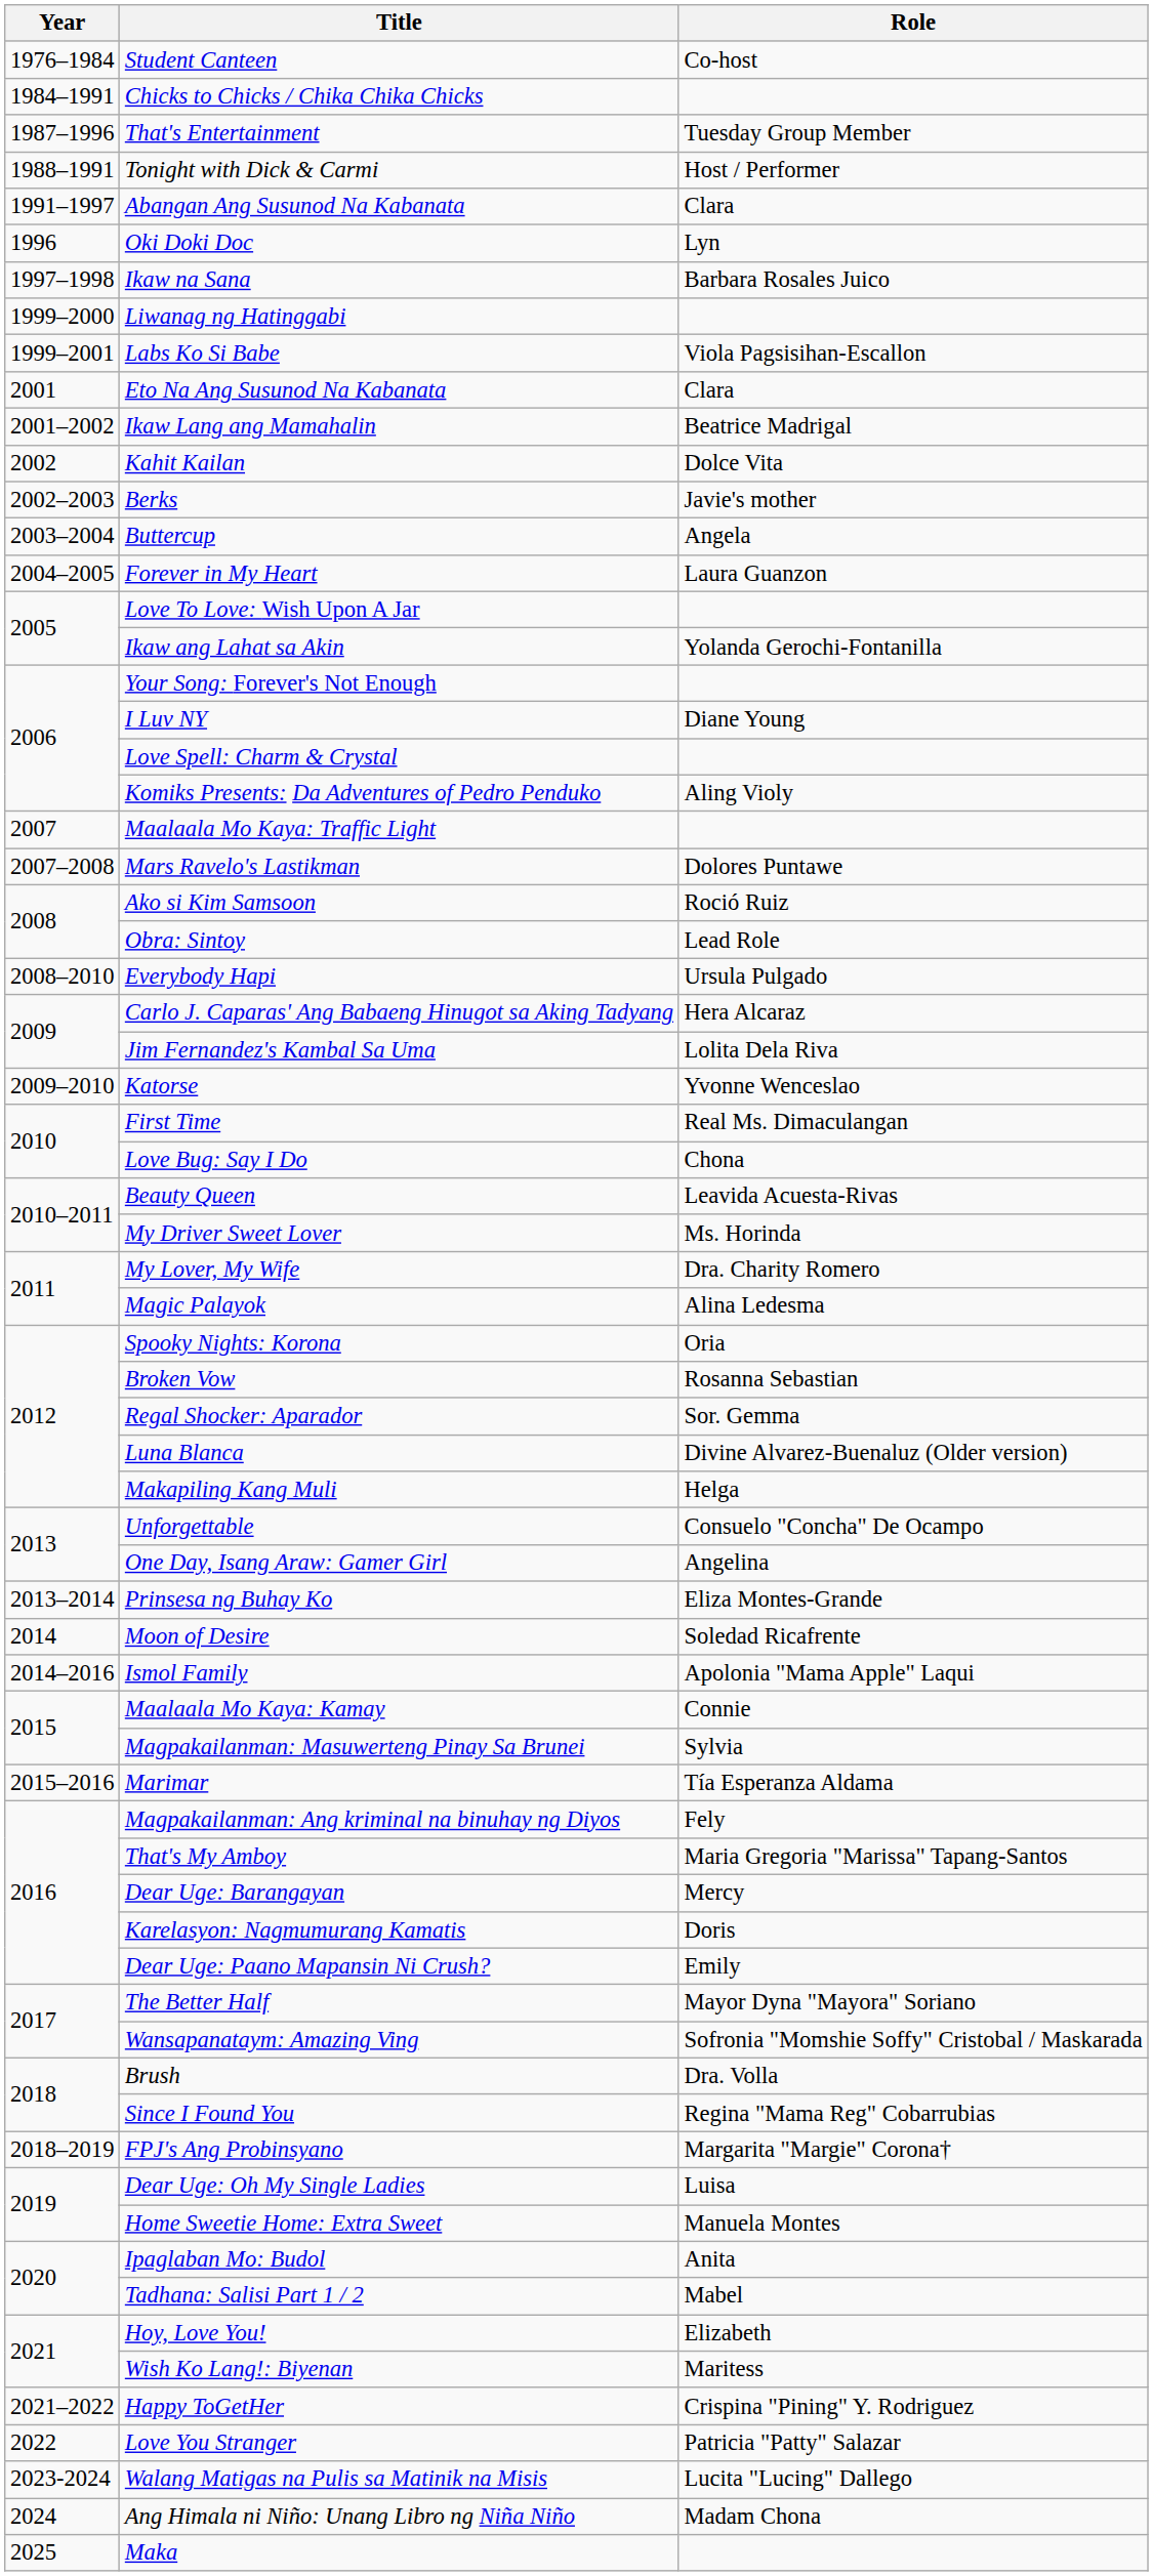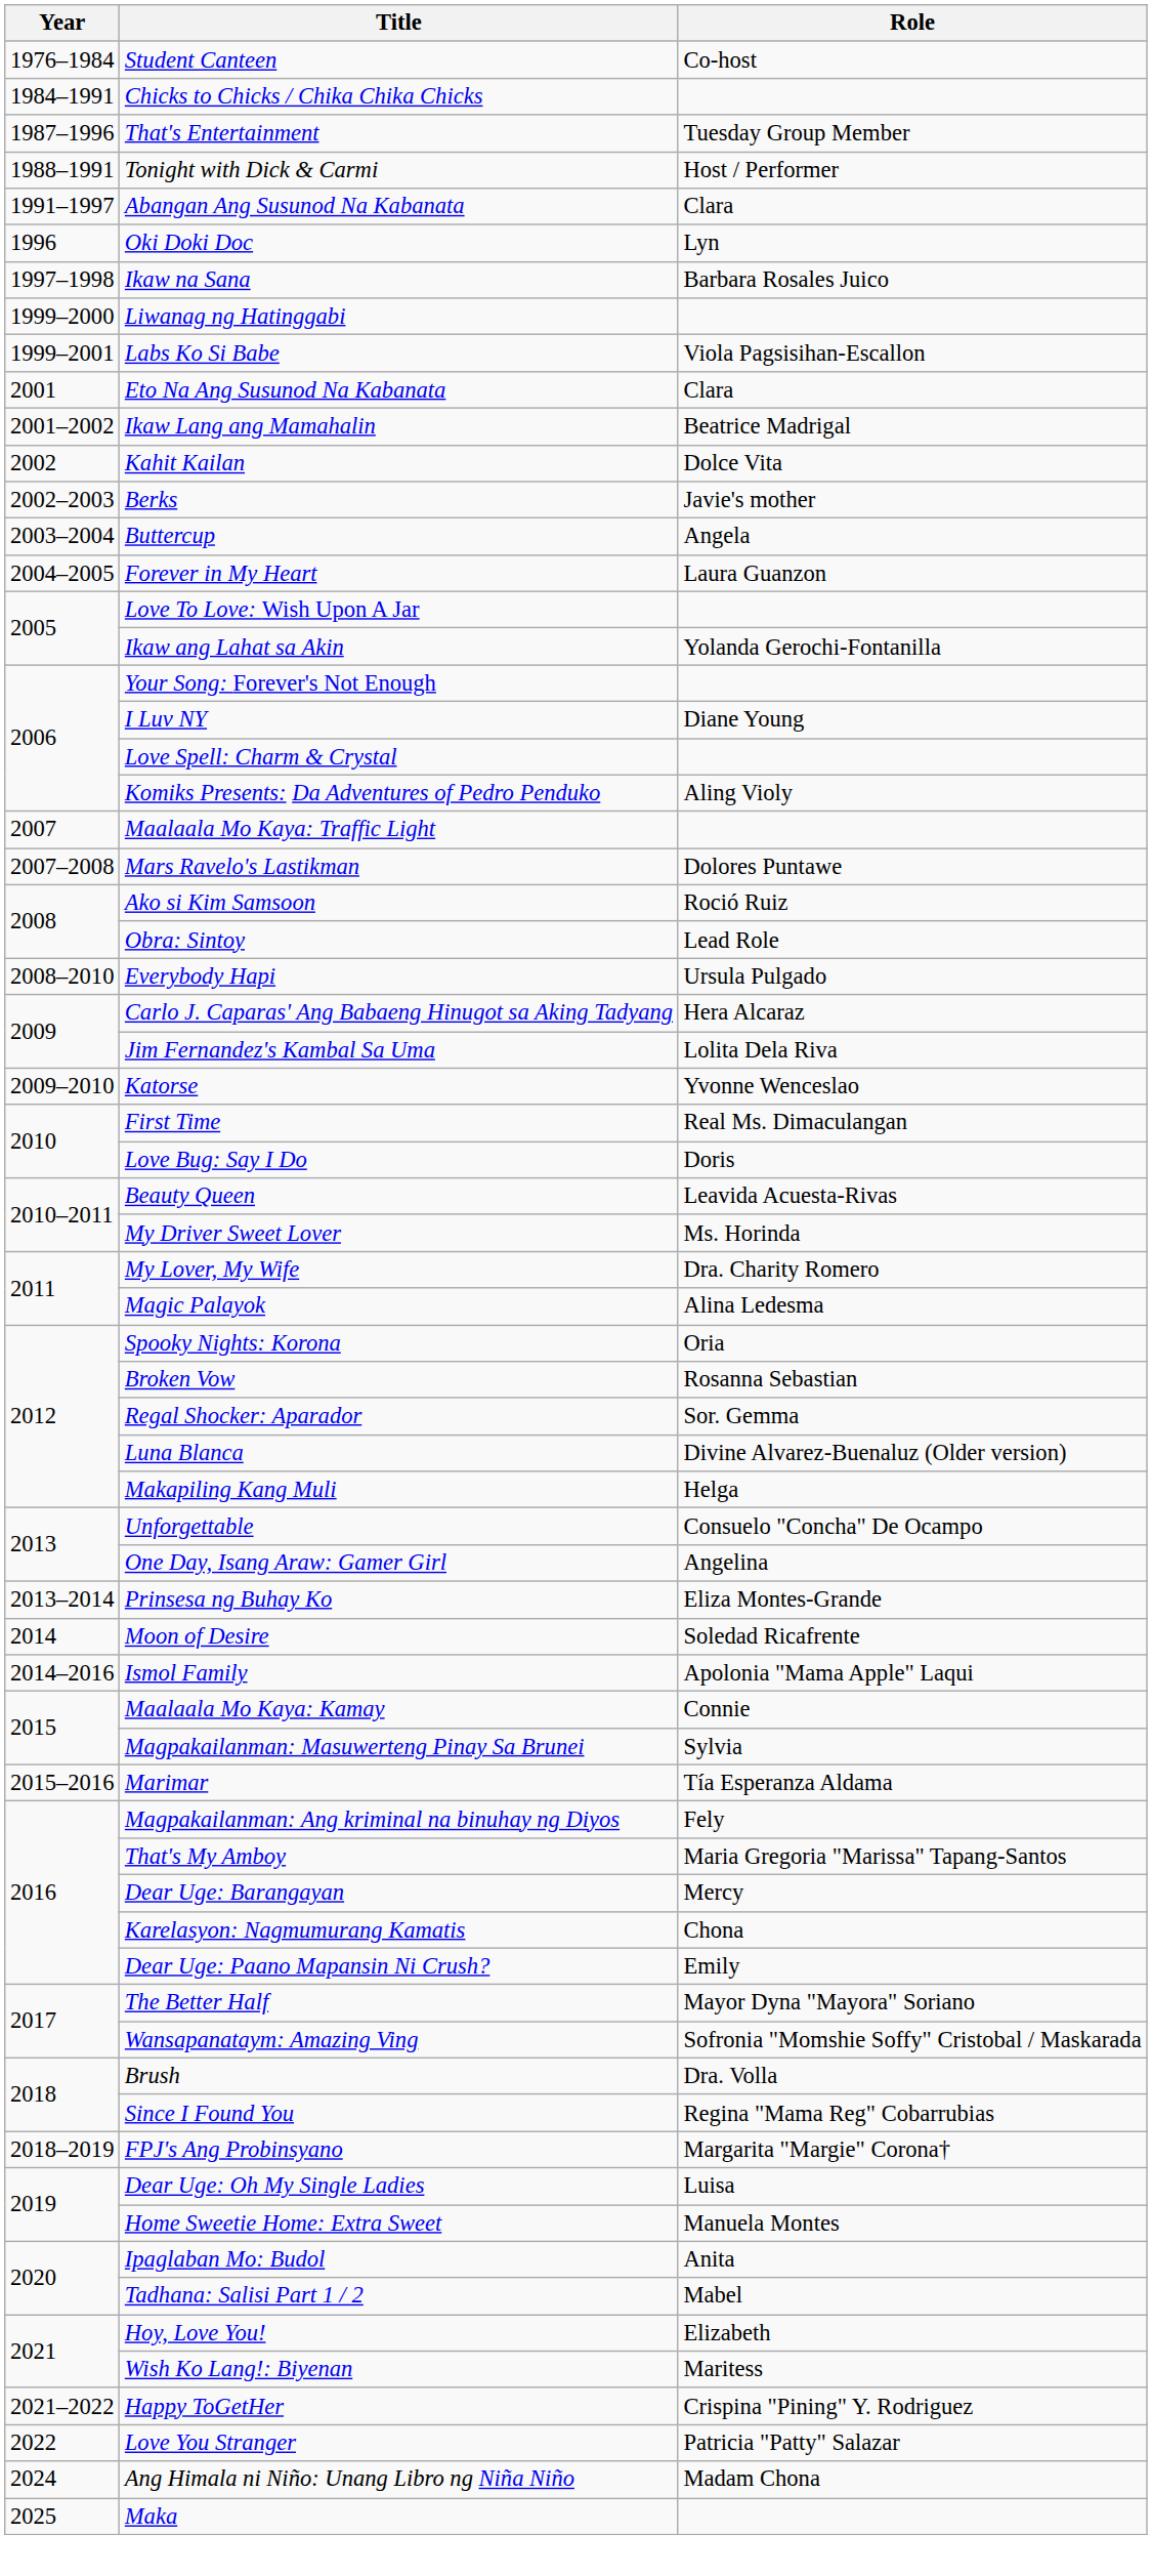 <table class="wikitable sortable">
 <tr>
 <th>Year</th>
 <th>Title</th>
 <th>Role</th>
 </tr>
 <tr>
 <td>1976–1984</td>
 <td><em><a href='#'>Student Canteen</a></em></td>
 <td>Co-host</td>
 </tr>
 <tr>
 <td>1984–1991</td>
 <td><em><a href='#'>Chicks to Chicks / Chika Chika Chicks</a></em></td>
 <td></td>
 </tr>
 <tr>
 <td>1987–1996</td>
 <td><em><a href='#'>That's Entertainment</a></em></td>
 <td>Tuesday Group Member</td>
 </tr>
 <tr>
 <td>1988–1991</td>
 <td><em>Tonight with Dick & Carmi</em></td>
 <td>Host / Performer</td>
 </tr>
 <tr>
 <td>1991–1997</td>
 <td><em><a href='#'>Abangan Ang Susunod Na Kabanata</a></em></td>
 <td>Clara</td>
 </tr>
 <tr>
 <td>1996</td>
 <td><em><a href='#'>Oki Doki Doc</a></em></td>
 <td>Lyn</td>
 </tr>
 <tr>
 <td>1997–1998</td>
 <td><em><a href='#'>Ikaw na Sana</a></em></td>
 <td>Barbara Rosales Juico</td>
 </tr>
 <tr>
 <td>1999–2000</td>
 <td><em><a href='#'>Liwanag ng Hatinggabi</a></em></td>
 <td></td>
 </tr>
 <tr>
 <td>1999–2001</td>
 <td><em><a href='#'>Labs Ko Si Babe</a></em></td>
 <td>Viola Pagsisihan-Escallon</td>
 </tr>
 <tr>
 <td>2001</td>
 <td><em><a href='#'>Eto Na Ang Susunod Na Kabanata</a></em></td>
 <td>Clara</td>
 </tr>
 <tr>
 <td>2001–2002</td>
 <td><em><a href='#'>Ikaw Lang ang Mamahalin</a></em></td>
 <td>Beatrice Madrigal</td>
 </tr>
 <tr>
 <td>2002</td>
 <td><em><a href='#'>Kahit Kailan</a></em></td>
 <td>Dolce Vita</td>
 </tr>
 <tr>
 <td>2002–2003</td>
 <td><em><a href='#'>Berks</a></em></td>
 <td>Javie's mother</td>
 </tr>
 <tr>
 <td>2003–2004</td>
 <td><em><a href='#'>Buttercup</a></em></td>
 <td>Angela</td>
 </tr>
 <tr>
 <td>2004–2005</td>
 <td><em><a href='#'>Forever in My Heart</a></em></td>
 <td>Laura Guanzon</td>
 </tr>
 <tr>
 <td rowspan="2">2005</td>
 <td><em><a href='#'>Love To Love: </em>Wish Upon A Jar<em></a></em></td>
 <td></td>
 </tr>
 <tr>
 <td><em><a href='#'>Ikaw ang Lahat sa Akin</a></em></td>
 <td>Yolanda Gerochi-Fontanilla</td>
 </tr>
 <tr>
 <td rowspan="4">2006</td>
 <td><em><a href='#'>Your Song: </em>Forever's Not Enough<em></a></em></td>
 <td></td>
 </tr>
 <tr>
 <td><em><a href='#'>I Luv NY</a></em></td>
 <td>Diane Young</td>
 </tr>
 <tr>
 <td><em><a href='#'> Love Spell: Charm & Crystal</a></em></td>
 <td></td>
 </tr>
 <tr>
 <td><em><a href='#'>Komiks Presents:</a></em> <em><a href='#'>Da Adventures of Pedro Penduko</a></em></td>
 <td>Aling Violy</td>
 </tr>
 <tr>
 <td>2007</td>
 <td><em><a href='#'> Maalaala Mo Kaya: Traffic Light</a></em></td>
 <td></td>
 </tr>
 <tr>
 <td>2007–2008</td>
 <td><em><a href='#'>Mars Ravelo's Lastikman</a></em></td>
 <td>Dolores Puntawe</td>
 </tr>
 <tr>
 <td rowspan="2">2008</td>
 <td><em><a href='#'>Ako si Kim Samsoon</a></em></td>
 <td>Roció Ruiz</td>
 </tr>
 <tr>
 <td><em><a href='#'>Obra: Sintoy</a></em></td>
 <td>Lead Role</td>
 </tr>
 <tr>
 <td>2008–2010</td>
 <td><em><a href='#'>Everybody Hapi</a></em></td>
 <td>Ursula Pulgado</td>
 </tr>
 <tr>
 <td rowspan="2">2009</td>
 <td><em><a href='#'>Carlo J. Caparas' Ang Babaeng Hinugot sa Aking Tadyang</a></em></td>
 <td>Hera Alcaraz</td>
 </tr>
 <tr>
 <td><em><a href='#'>Jim Fernandez's Kambal Sa Uma</a></em></td>
 <td>Lolita Dela Riva</td>
 </tr>
 <tr>
 <td>2009–2010</td>
 <td><em><a href='#'>Katorse</a></em></td>
 <td>Yvonne Wenceslao</td>
 </tr>
 <tr>
 <td rowspan="2">2010</td>
 <td><em><a href='#'>First Time</a></em></td>
 <td>Real Ms. Dimaculangan</td>
 </tr>
 <tr>
 <td><em><a href='#'>Love Bug: Say I Do</a></em></td>
-<td>Chona</td>
+<td>Doris</td>
 </tr>
 <tr>
 <td rowspan="2">2010–2011</td>
 <td><em><a href='#'>Beauty Queen</a></em></td>
 <td>Leavida Acuesta-Rivas</td>
 </tr>
 <tr>
 <td><em><a href='#'>My Driver Sweet Lover</a></em></td>
 <td>Ms. Horinda</td>
 </tr>
 <tr>
 <td rowspan="2">2011</td>
 <td><em><a href='#'>My Lover, My Wife</a></em></td>
 <td>Dra. Charity Romero</td>
 </tr>
 <tr>
 <td><em><a href='#'>Magic Palayok</a></em></td>
 <td>Alina Ledesma</td>
 </tr>
 <tr>
 <td rowspan="5">2012</td>
 <td><em><a href='#'>Spooky Nights: Korona</a></em></td>
 <td>Oria</td>
 </tr>
 <tr>
 <td><em><a href='#'>Broken Vow</a></em></td>
 <td>Rosanna Sebastian</td>
 </tr>
 <tr>
 <td><em><a href='#'> Regal Shocker: Aparador</a></em></td>
 <td>Sor. Gemma</td>
 </tr>
 <tr>
 <td><em><a href='#'>Luna Blanca</a></em></td>
 <td>Divine Alvarez-Buenaluz (Older version)</td>
 </tr>
 <tr>
 <td><em><a href='#'>Makapiling Kang Muli</a></em></td>
 <td>Helga</td>
 </tr>
 <tr>
 <td rowspan="2">2013</td>
 <td><em><a href='#'>Unforgettable</a></em></td>
 <td>Consuelo "Concha" De Ocampo</td>
 </tr>
 <tr>
 <td><em><a href='#'>One Day, Isang Araw: Gamer Girl</a></em></td>
 <td>Angelina</td>
 </tr>
 <tr>
 <td>2013–2014</td>
 <td><em><a href='#'>Prinsesa ng Buhay Ko</a></em></td>
 <td>Eliza Montes-Grande</td>
 </tr>
 <tr>
 <td>2014</td>
 <td><em><a href='#'>Moon of Desire</a></em></td>
 <td>Soledad Ricafrente</td>
 </tr>
 <tr>
 <td>2014–2016</td>
 <td><em><a href='#'>Ismol Family</a></em></td>
 <td>Apolonia "Mama Apple" Laqui</td>
 </tr>
 <tr>
 <td rowspan="2">2015</td>
 <td><em><a href='#'>Maalaala Mo Kaya: Kamay</a></em></td>
 <td>Connie</td>
 </tr>
 <tr>
 <td><em><a href='#'> Magpakailanman: Masuwerteng Pinay Sa Brunei</a></em></td>
 <td>Sylvia</td>
 </tr>
 <tr>
 <td>2015–2016</td>
 <td><em><a href='#'>Marimar</a></em></td>
 <td>Tía Esperanza Aldama</td>
 </tr>
 <tr>
 <td rowspan="5">2016</td>
 <td><em><a href='#'>Magpakailanman: Ang kriminal na binuhay ng Diyos</a></em></td>
 <td>Fely</td>
 </tr>
 <tr>
 <td><em><a href='#'>That's My Amboy</a></em></td>
 <td>Maria Gregoria "Marissa" Tapang-Santos</td>
 </tr>
 <tr>
 <td><em><a href='#'>Dear Uge: Barangayan</a></em></td>
 <td>Mercy</td>
 </tr>
 <tr>
 <td><em><a href='#'>Karelasyon: Nagmumurang Kamatis</a></em></td>
-<td>Doris</td>
+<td>Chona</td>
 </tr>
 <tr>
 <td><em><a href='#'> Dear Uge: Paano Mapansin Ni Crush?</a></em></td>
 <td>Emily</td>
 </tr>
 <tr>
 <td rowspan="2">2017</td>
 <td><em><a href='#'>The Better Half</a></em></td>
 <td>Mayor Dyna "Mayora" Soriano</td>
 </tr>
 <tr>
 <td><em><a href='#'> Wansapanataym: Amazing Ving</a></em></td>
 <td>Sofronia "Momshie Soffy" Cristobal / Maskarada</td>
 </tr>
 <tr>
 <td rowspan="2">2018</td>
 <td><em>Brush</em></td>
 <td>Dra. Volla</td>
 </tr>
 <tr>
 <td><em><a href='#'>Since I Found You</a></em></td>
 <td>Regina "Mama Reg" Cobarrubias</td>
 </tr>
 <tr>
 <td>2018–2019</td>
 <td><em><a href='#'>FPJ's Ang Probinsyano</a></em></td>
 <td>Margarita "Margie" Corona†</td>
 </tr>
 <tr>
 <td rowspan="2">2019</td>
 <td><em><a href='#'>Dear Uge: Oh My Single Ladies</a></em></td>
 <td>Luisa</td>
 </tr>
 <tr>
 <td><em><a href='#'> Home Sweetie Home: Extra Sweet</a></em></td>
 <td>Manuela Montes</td>
 </tr>
 <tr>
 <td rowspan="2">2020</td>
 <td><em><a href='#'>Ipaglaban Mo: Budol</a></em></td>
 <td>Anita</td>
 </tr>
 <tr>
 <td><em><a href='#'>Tadhana: Salisi Part 1 / 2</a></em></td>
 <td>Mabel</td>
 </tr>
 <tr>
 <td rowspan="2">2021</td>
 <td><em><a href='#'>Hoy, Love You!</a></em></td>
 <td>Elizabeth</td>
 </tr>
 <tr>
 <td><em><a href='#'>Wish Ko Lang!: Biyenan</a></em></td>
 <td>Maritess</td>
 </tr>
 <tr>
 <td>2021–2022</td>
 <td><em><a href='#'>Happy ToGetHer</a></em></td>
 <td>Crispina "Pining" Y. Rodriguez</td>
 </tr>
 <tr>
 <td>2022</td>
 <td><em><a href='#'>Love You Stranger</a></em></td>
 <td>Patricia "Patty" Salazar</td>
 </tr>
 <tr>
-<td>2023-2024</td>
-<td><em><a href='#'>Walang Matigas na Pulis sa Matinik na Misis</a> </em></td>
-<td>Lucita "Lucing" Dallego</td>
-</tr>
-<tr>
 <td>2024</td>
 <td><em>Ang Himala ni Niño: Unang Libro ng <a href='#'>Niña Niño</a></em></td>
 <td>Madam Chona</td>
 </tr>
 <tr>
 <td>2025</td>
 <td><em><a href='#'>Maka</a></em></td>
 <td></td>
 </tr>
 </table>
